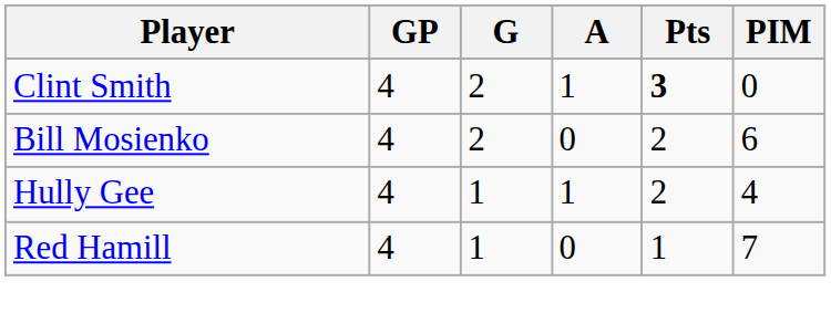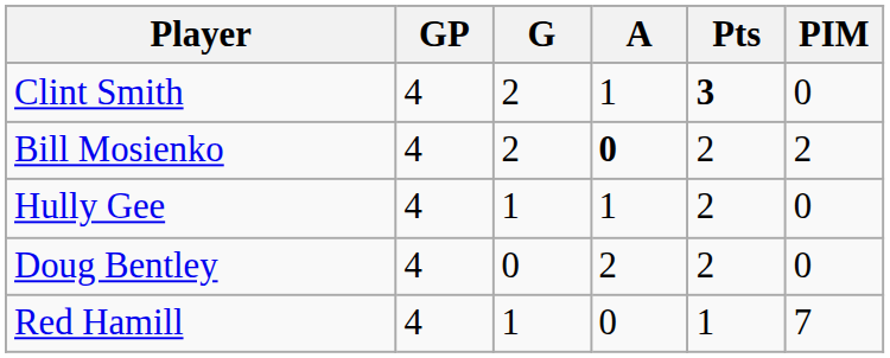 <table class="wikitable">
 <tr>
 <th bgcolor="#DDDDFF" width="40%">Player</th>
 <th bgcolor="#DDDDFF" width="10%">GP</th>
 <th bgcolor="#DDDDFF" width="10%">G</th>
 <th bgcolor="#DDDDFF" width="10%">A</th>
 <th bgcolor="#DDDDFF" width="10%">Pts</th>
 <th bgcolor="#DDDDFF" width="10%">PIM</th>
 </tr>
 <tr>
 <td><a href='#'>Clint Smith</a></td>
 <td>4</td>
 <td>2</td>
 <td>1</td>
 <td><strong>3</strong></td>
 <td>0</td>
 </tr>
 <tr>
 <td><a href='#'>Bill Mosienko</a></td>
 <td>4</td>
 <td>2</td>
-<td>0</td>
+<td><strong>0</strong></td>
 <td>2</td>
-<td>6</td>
+<td>2</td>
 </tr>
 <tr>
 <td><a href='#'>Hully Gee</a></td>
 <td>4</td>
 <td>1</td>
 <td>1</td>
 <td>2</td>
+<td>0</td>
+</tr>
+<tr>
+<td><a href='#'>Doug Bentley</a></td>
 <td>4</td>
+<td>0</td>
+<td>2</td>
+<td>2</td>
+<td>0</td>
 </tr>
 <tr>
 <td><a href='#'>Red Hamill</a></td>
 <td>4</td>
 <td>1</td>
 <td>0</td>
 <td>1</td>
 <td>7</td>
 </tr>
 </table>
